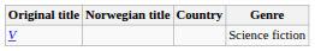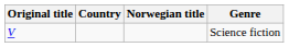 <table class="wikitable">
 <tr>
 <th>Original title</th>
+<th>Country</th>
 <th>Norwegian title</th>
-<th>Country</th>
 <th>Genre</th>
 </tr>
 <tr>
 <td><em><a href='#'>V</a></em></td>
 <td></td>
 <td></td>
 <td>Science fiction</td>
 </tr>
 </table>
